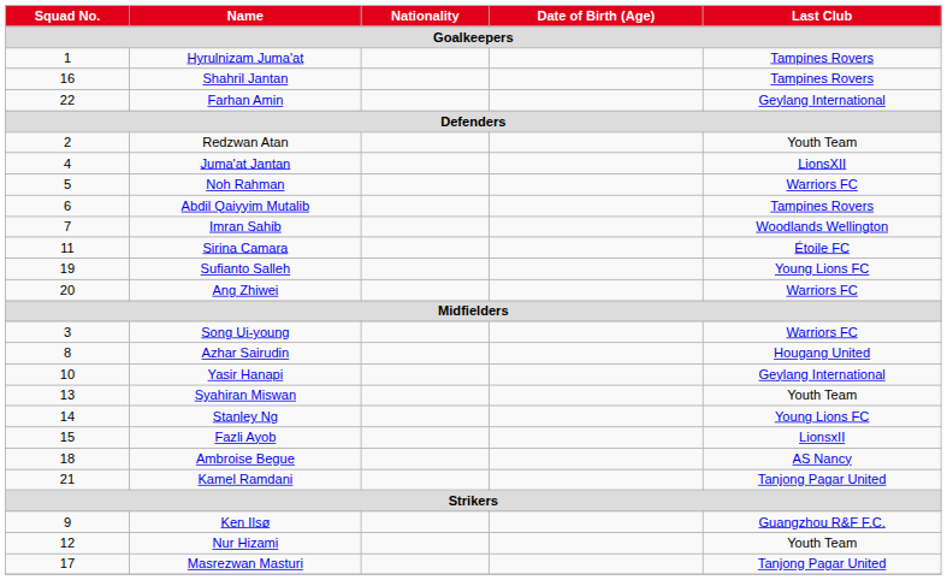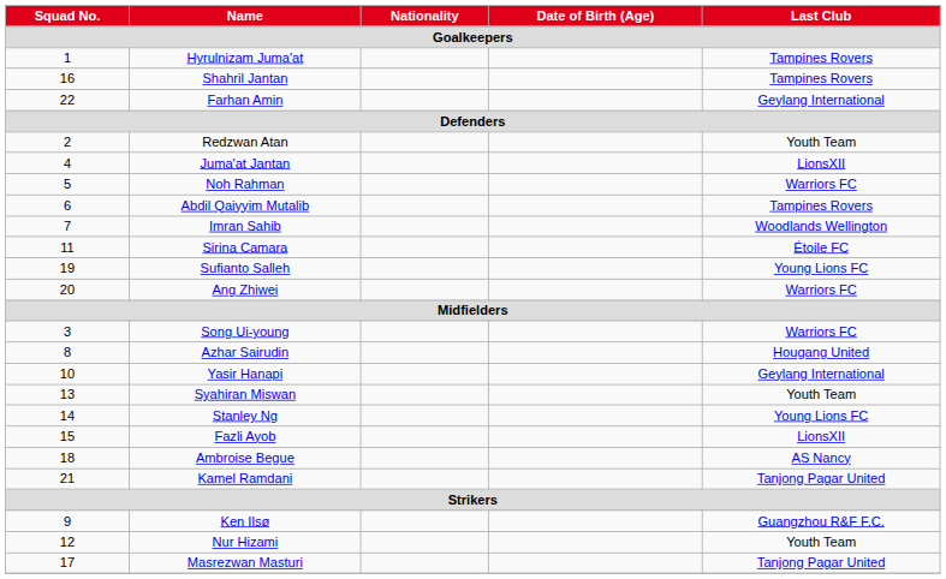 <table class="wikitable" style="text-align:center; font-size:90%; width:80%;">
 <tr>
 <th style="background:#e1001a; color:white; text-align:center;">Squad No.</th>
 <th style="background:#e1001a; color:white; text-align:center;">Name</th>
 <th style="background:#e1001a; color:white; text-align:center;">Nationality</th>
 <th style="background:#e1001a; color:white; text-align:center;">Date of Birth (Age)</th>
 <th style="background:#e1001a; color:white; text-align:center;">Last Club</th>
 </tr>
 <tr>
 <th colspan="5" style="background:#dcdcdc; text-align:center">Goalkeepers</th>
 </tr>
 <tr>
 <td>1</td>
 <td><a href='#'>Hyrulnizam Juma'at</a></td>
 <td></td>
 <td></td>
 <td> <a href='#'>Tampines Rovers</a></td>
 </tr>
 <tr>
 <td>16</td>
 <td><a href='#'>Shahril Jantan</a></td>
 <td></td>
 <td></td>
 <td> <a href='#'>Tampines Rovers</a></td>
 </tr>
 <tr>
 <td>22</td>
 <td><a href='#'>Farhan Amin</a></td>
 <td></td>
 <td></td>
 <td> <a href='#'>Geylang International</a></td>
 </tr>
 <tr>
 <th colspan="5" style="background:#dcdcdc; text-align:center">Defenders</th>
 </tr>
 <tr>
 <td>2</td>
 <td>Redzwan Atan</td>
 <td></td>
 <td></td>
 <td>Youth Team</td>
 </tr>
 <tr>
 <td>4</td>
 <td><a href='#'>Juma'at Jantan</a></td>
 <td></td>
 <td></td>
 <td> <a href='#'>LionsXII</a></td>
 </tr>
 <tr>
 <td>5</td>
 <td><a href='#'>Noh Rahman</a></td>
 <td></td>
 <td></td>
 <td> <a href='#'>Warriors FC</a></td>
 </tr>
 <tr>
 <td>6</td>
 <td><a href='#'>Abdil Qaiyyim Mutalib</a></td>
 <td></td>
 <td></td>
 <td> <a href='#'>Tampines Rovers</a></td>
 </tr>
 <tr>
 <td>7</td>
 <td><a href='#'>Imran Sahib</a></td>
 <td></td>
 <td></td>
 <td> <a href='#'>Woodlands Wellington</a></td>
 </tr>
 <tr>
 <td>11</td>
 <td><a href='#'>Sirina Camara</a></td>
 <td></td>
 <td></td>
 <td> <a href='#'>Étoile FC</a></td>
 </tr>
 <tr>
 <td>19</td>
 <td><a href='#'>Sufianto Salleh</a></td>
 <td></td>
 <td></td>
 <td> <a href='#'>Young Lions FC</a></td>
 </tr>
 <tr>
 <td>20</td>
 <td><a href='#'>Ang Zhiwei</a></td>
 <td></td>
 <td></td>
 <td> <a href='#'>Warriors FC</a></td>
 </tr>
 <tr>
 <th colspan="5" style="background:#dcdcdc; text-align:center">Midfielders</th>
 </tr>
 <tr>
 <td>3</td>
 <td><a href='#'>Song Ui-young</a></td>
 <td></td>
 <td></td>
 <td> <a href='#'>Warriors FC</a></td>
 </tr>
 <tr>
 <td>8</td>
 <td><a href='#'>Azhar Sairudin</a></td>
 <td></td>
 <td></td>
 <td> <a href='#'>Hougang United</a></td>
 </tr>
 <tr>
 <td>10</td>
 <td><a href='#'>Yasir Hanapi</a></td>
 <td></td>
 <td></td>
 <td> <a href='#'>Geylang International</a></td>
 </tr>
 <tr>
 <td>13</td>
 <td><a href='#'>Syahiran Miswan</a></td>
 <td></td>
 <td></td>
 <td>Youth Team</td>
 </tr>
 <tr>
 <td>14</td>
 <td><a href='#'>Stanley Ng</a></td>
 <td></td>
 <td></td>
 <td> <a href='#'>Young Lions FC</a></td>
 </tr>
 <tr>
 <td>15</td>
 <td><a href='#'>Fazli Ayob</a></td>
 <td></td>
 <td></td>
-<td> <a href='#'>LionsxII</a></td>
+<td> <a href='#'>LionsXII</a></td>
 </tr>
 <tr>
 <td>18</td>
 <td><a href='#'>Ambroise Begue</a></td>
 <td></td>
 <td></td>
 <td> <a href='#'>AS Nancy</a></td>
 </tr>
 <tr>
 <td>21</td>
 <td><a href='#'>Kamel Ramdani</a></td>
 <td></td>
 <td></td>
 <td> <a href='#'>Tanjong Pagar United</a></td>
 </tr>
 <tr>
 <th colspan="5" style="background:#dcdcdc; text-align:center">Strikers</th>
 </tr>
 <tr>
 <td>9</td>
 <td><a href='#'>Ken Ilsø</a></td>
 <td></td>
 <td></td>
 <td> <a href='#'>Guangzhou R&F F.C.</a></td>
 </tr>
 <tr>
 <td>12</td>
 <td><a href='#'>Nur Hizami</a></td>
 <td></td>
 <td></td>
 <td>Youth Team</td>
 </tr>
 <tr>
 <td>17</td>
 <td><a href='#'>Masrezwan Masturi</a></td>
 <td></td>
 <td></td>
 <td> <a href='#'>Tanjong Pagar United</a></td>
 </tr>
 <tr>
 </tr>
 </table>
